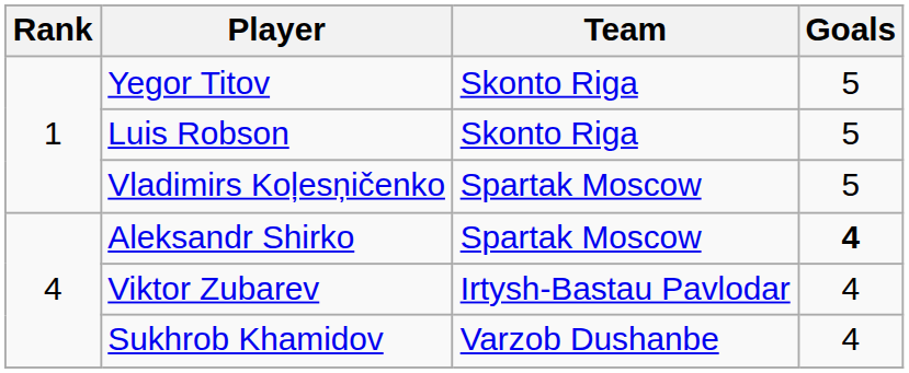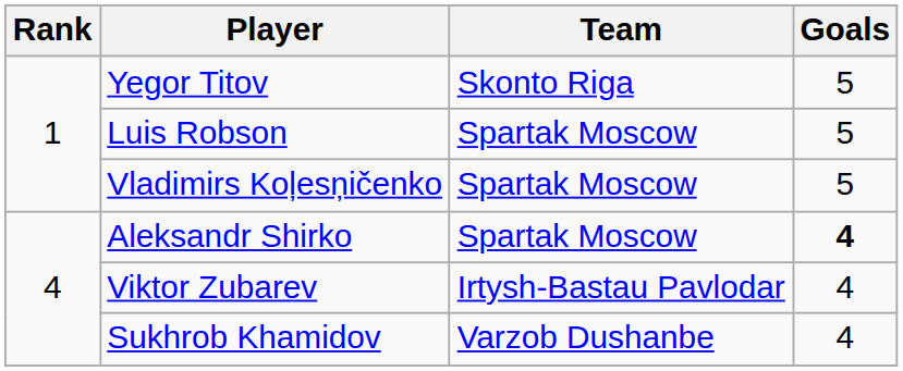 <table class="wikitable">
 <tr>
 <th>Rank</th>
 <th>Player</th>
 <th>Team</th>
 <th>Goals</th>
 </tr>
 <tr>
 <td align=center rowspan="3">1</td>
 <td> <a href='#'>Yegor Titov</a></td>
 <td> <a href='#'>Skonto Riga</a></td>
 <td align=center>5</td>
 </tr>
 <tr>
 <td> <a href='#'>Luis Robson</a></td>
-<td> <a href='#'>Skonto Riga</a></td>
+<td> <a href='#'>Spartak Moscow</a></td>
 <td align=center>5</td>
 </tr>
 <tr>
 <td> <a href='#'>Vladimirs Koļesņičenko</a></td>
 <td> <a href='#'>Spartak Moscow</a></td>
 <td align=center>5</td>
 </tr>
 <tr>
 <td align=center rowspan="3">4</td>
 <td> <a href='#'>Aleksandr Shirko</a></td>
 <td> <a href='#'>Spartak Moscow</a></td>
 <td align=center><strong>4</strong></td>
 </tr>
 <tr>
 <td> <a href='#'>Viktor Zubarev</a></td>
 <td> <a href='#'>Irtysh-Bastau Pavlodar</a></td>
 <td align=center>4</td>
 </tr>
 <tr>
 <td> <a href='#'>Sukhrob Khamidov</a></td>
 <td> <a href='#'>Varzob Dushanbe</a></td>
 <td align=center>4</td>
 </tr>
 </table>
